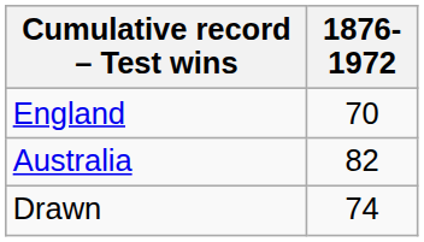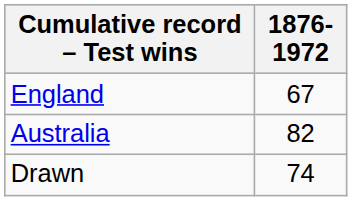 <table class="wikitable" style="text-align:center;">
 <tr>
 <th width="150">Cumulative record – Test wins</th>
 <th width="50">1876-1972</th>
 </tr>
 <tr>
 <td style="text-align:left;"><a href='#'>England</a></td>
-<td>70</td>
+<td>67</td>
 </tr>
 <tr>
 <td style="text-align:left;"><a href='#'>Australia</a></td>
 <td>82</td>
 </tr>
 <tr>
 <td style="text-align:left;">Drawn</td>
 <td>74</td>
 </tr>
 </table>
